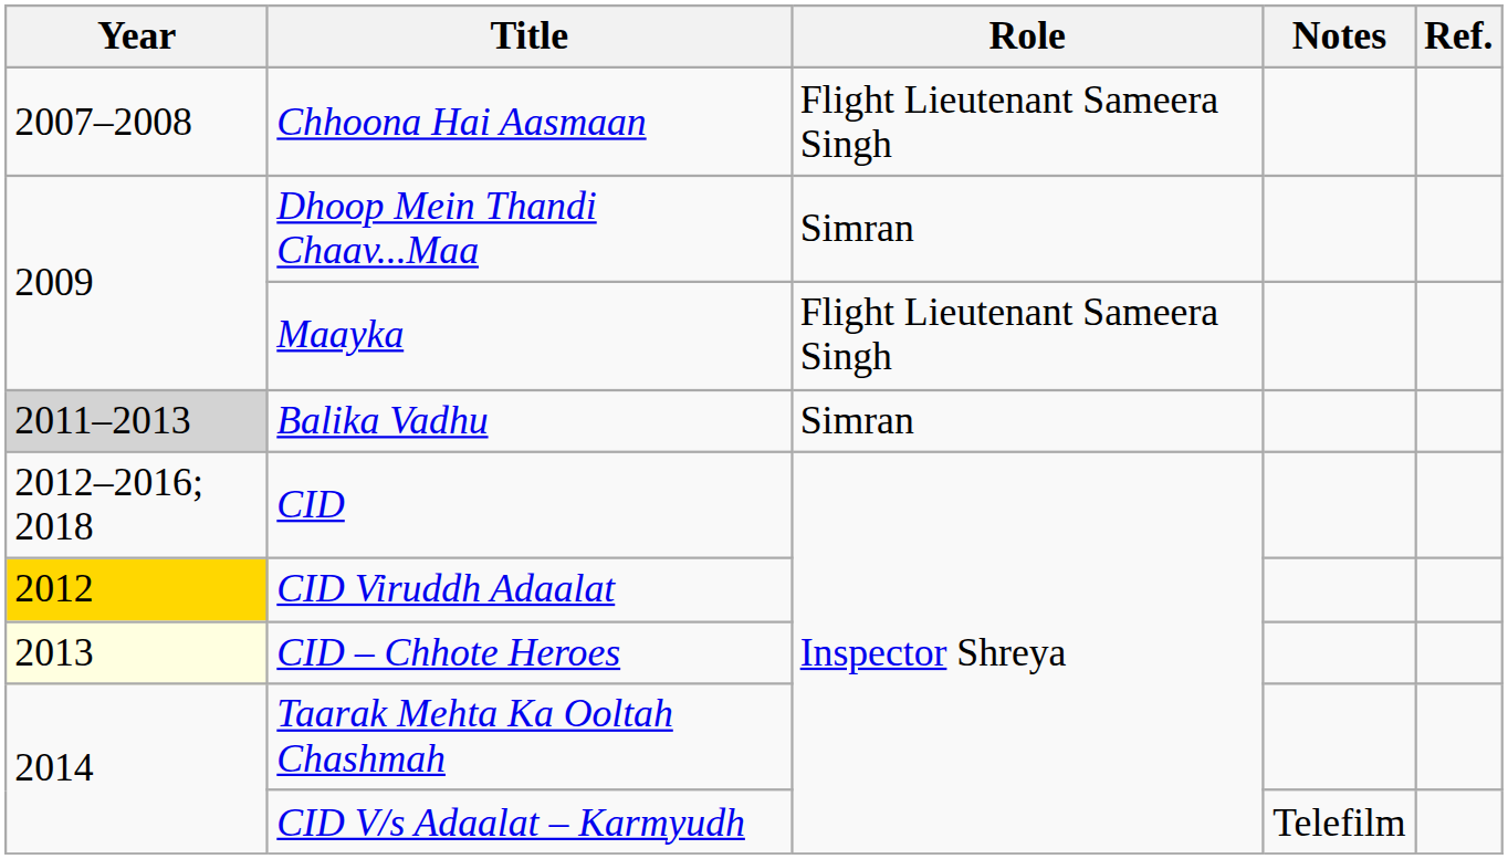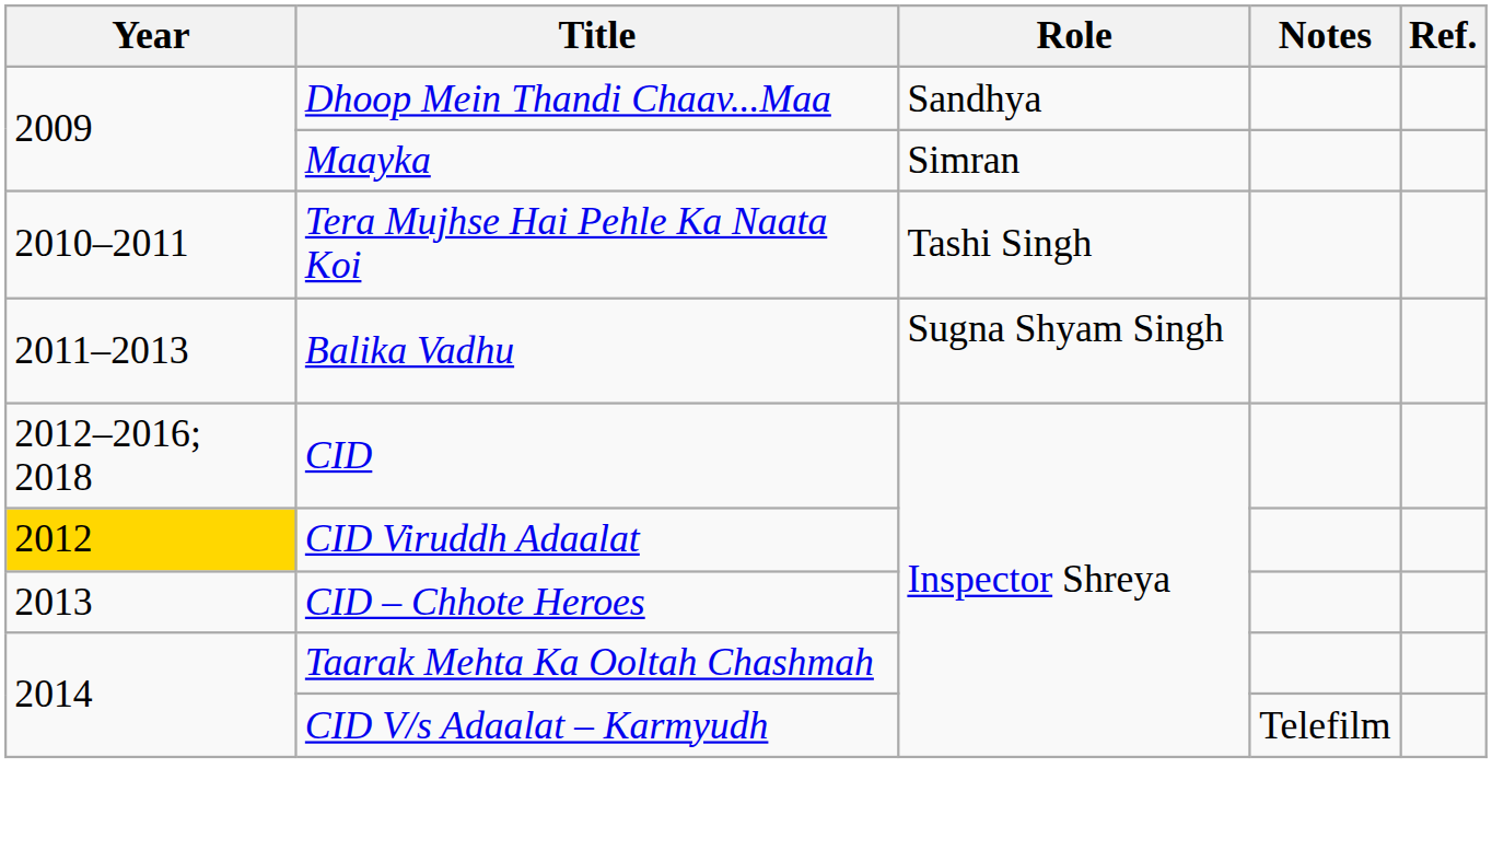 <table class="wikitable sortable">
 <tr>
 <th scope="col">Year</th>
 <th scope="col">Title</th>
 <th scope="col">Role</th>
 <th scope="col" class="unsortable">Notes</th>
 <th scope="col" class="unsortable">Ref.</th>
 </tr>
 <tr>
-<td>2007–2008</td>
-<td><em><a href='#'>Chhoona Hai Aasmaan</a></em></td>
-<td>Flight Lieutenant Sameera Singh</td>
+<td rowspan="2">2009</td>
+<td><em><a href='#'>Dhoop Mein Thandi Chaav...Maa</a></em></td>
+<td>Sandhya</td>
 <td></td>
 <td></td>
 </tr>
 <tr>
-<td rowspan="2">2009</td>
-<td><em><a href='#'>Dhoop Mein Thandi Chaav...Maa</a></em></td>
+<td><em><a href='#'>Maayka</a></em></td>
 <td>Simran</td>
 <td></td>
 <td></td>
 </tr>
 <tr>
-<td><em><a href='#'>Maayka</a></em></td>
-<td>Flight Lieutenant Sameera Singh</td>
+<td>2010–2011</td>
+<td><em><a href='#'>Tera Mujhse Hai Pehle Ka Naata Koi</a></em></td>
+<td>Tashi Singh</td>
 <td></td>
 <td></td>
 </tr>
 <tr>
-<td style="background: lightgrey;">2011–2013</td>
+<td>2011–2013</td>
 <td><em><a href='#'>Balika Vadhu</a></em></td>
-<td>Simran</td>
+<td>Sugna Shyam Singh  </td>
 <td></td>
 <td></td>
 </tr>
 <tr>
 <td>2012–2016; 2018</td>
 <td><em><a href='#'>CID</a></em></td>
 <td rowspan="5"><a href='#'>Inspector</a> Shreya  </td>
 <td></td>
 <td></td>
 </tr>
 <tr>
 <td style="background: gold;">2012</td>
 <td><em><a href='#'>CID Viruddh Adaalat</a></em></td>
 <td></td>
 <td></td>
 </tr>
 <tr>
-<td style="background: lightyellow;">2013</td>
+<td>2013</td>
 <td><em><a href='#'>CID – Chhote Heroes</a></em></td>
 <td></td>
 <td></td>
 </tr>
 <tr>
 <td rowspan="2">2014</td>
 <td><em><a href='#'>Taarak Mehta Ka Ooltah Chashmah</a></em></td>
 <td></td>
 <td></td>
 </tr>
 <tr>
 <td><em><a href='#'>CID V/s Adaalat – Karmyudh</a></em></td>
 <td>Telefilm</td>
 <td></td>
 </tr>
 </table>
